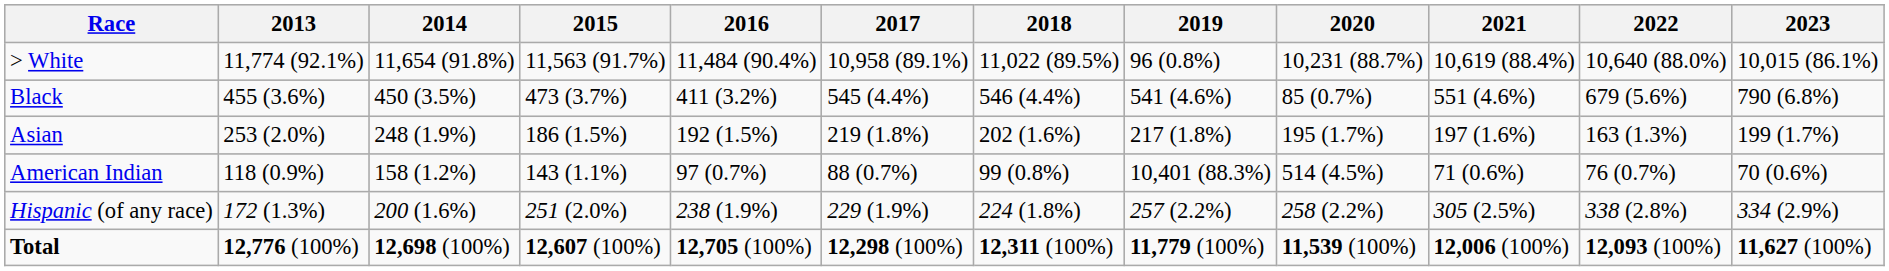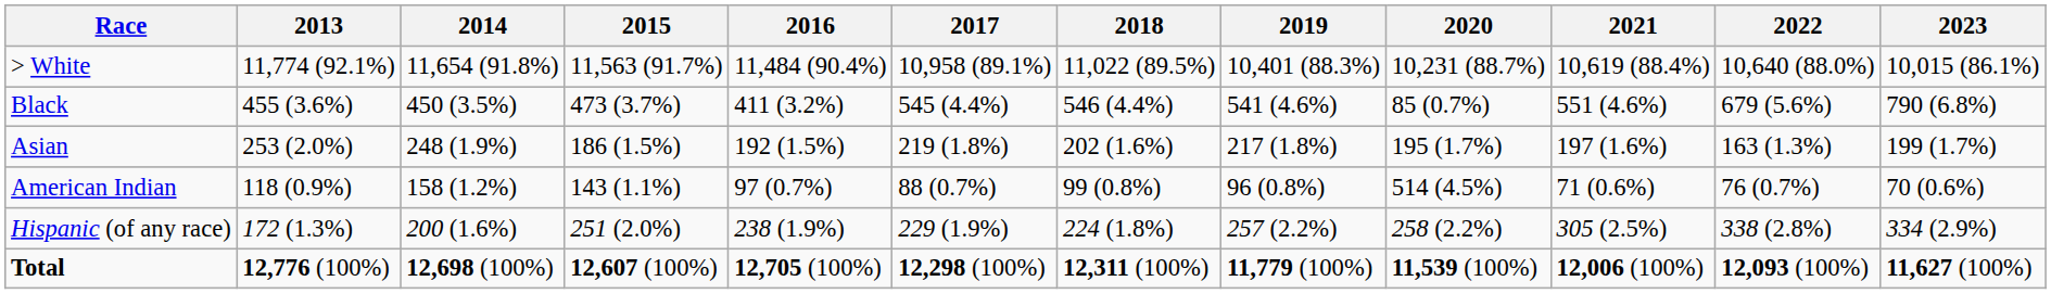 <table class="wikitable" style="font-size: 90%;">
 <tr>
 <th><a href='#'>Race</a></th>
 <th>2013</th>
 <th>2014</th>
 <th>2015</th>
 <th>2016</th>
 <th>2017</th>
 <th>2018</th>
 <th>2019</th>
 <th>2020</th>
 <th>2021</th>
 <th>2022</th>
 <th>2023</th>
 </tr>
 <tr>
 <td>> <a href='#'>White</a></td>
 <td>11,774 (92.1%)</td>
 <td>11,654 (91.8%)</td>
 <td>11,563 (91.7%)</td>
 <td>11,484 (90.4%)</td>
 <td>10,958 (89.1%)</td>
 <td>11,022 (89.5%)</td>
-<td>96 (0.8%)</td>
+<td>10,401 (88.3%)</td>
 <td>10,231 (88.7%)</td>
 <td>10,619 (88.4%)</td>
 <td>10,640 (88.0%)</td>
 <td>10,015 (86.1%)</td>
 </tr>
 <tr>
 <td><a href='#'>Black</a></td>
 <td>455 (3.6%)</td>
 <td>450 (3.5%)</td>
 <td>473 (3.7%)</td>
 <td>411 (3.2%)</td>
 <td>545 (4.4%)</td>
 <td>546 (4.4%)</td>
 <td>541 (4.6%)</td>
 <td>85 (0.7%)</td>
 <td>551 (4.6%)</td>
 <td>679 (5.6%)</td>
 <td>790 (6.8%)</td>
 </tr>
 <tr>
 <td><a href='#'>Asian</a></td>
 <td>253 (2.0%)</td>
 <td>248 (1.9%)</td>
 <td>186 (1.5%)</td>
 <td>192 (1.5%)</td>
 <td>219 (1.8%)</td>
 <td>202 (1.6%)</td>
 <td>217 (1.8%)</td>
 <td>195 (1.7%)</td>
 <td>197 (1.6%)</td>
 <td>163 (1.3%)</td>
 <td>199 (1.7%)</td>
 </tr>
 <tr>
 <td><a href='#'>American Indian</a></td>
 <td>118 (0.9%)</td>
 <td>158 (1.2%)</td>
 <td>143 (1.1%)</td>
 <td>97 (0.7%)</td>
 <td>88 (0.7%)</td>
 <td>99 (0.8%)</td>
-<td>10,401 (88.3%)</td>
+<td>96 (0.8%)</td>
 <td>514 (4.5%)</td>
 <td>71 (0.6%)</td>
 <td>76 (0.7%)</td>
 <td>70 (0.6%)</td>
 </tr>
 <tr>
 <td><em><a href='#'>Hispanic</a></em> (of any race)</td>
 <td><em>172</em> (1.3%)</td>
 <td><em>200</em> (1.6%)</td>
 <td><em>251</em> (2.0%)</td>
 <td><em>238</em> (1.9%)</td>
 <td><em>229</em> (1.9%)</td>
 <td><em>224</em> (1.8%)</td>
 <td><em>257</em> (2.2%)</td>
 <td><em>258</em> (2.2%)</td>
 <td><em>305</em> (2.5%)</td>
 <td><em>338</em> (2.8%)</td>
 <td><em>334</em> (2.9%)</td>
 </tr>
 <tr>
 <td><strong>Total</strong></td>
 <td><strong>12,776</strong> (100%)</td>
 <td><strong>12,698</strong> (100%)</td>
 <td><strong>12,607</strong> (100%)</td>
 <td><strong>12,705</strong> (100%)</td>
 <td><strong>12,298</strong> (100%)</td>
 <td><strong>12,311</strong> (100%)</td>
 <td><strong>11,779</strong> (100%)</td>
 <td><strong>11,539</strong> (100%)</td>
 <td><strong>12,006</strong> (100%)</td>
 <td><strong>12,093</strong> (100%)</td>
 <td><strong>11,627</strong> (100%)</td>
 </tr>
 </table>
